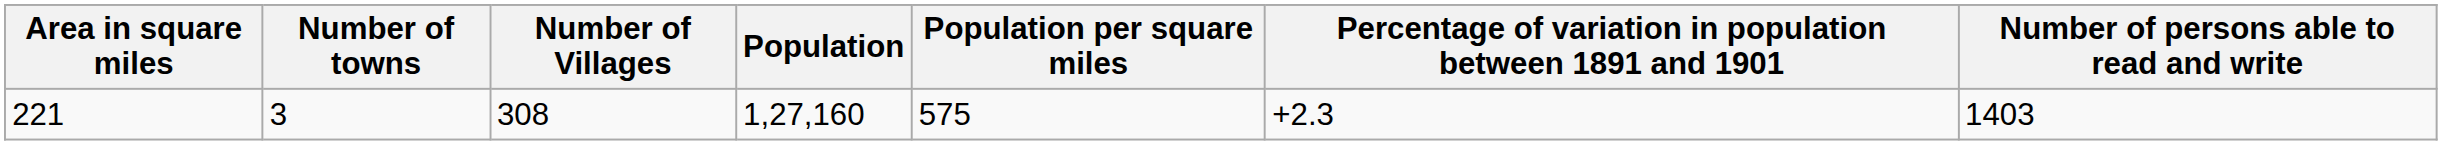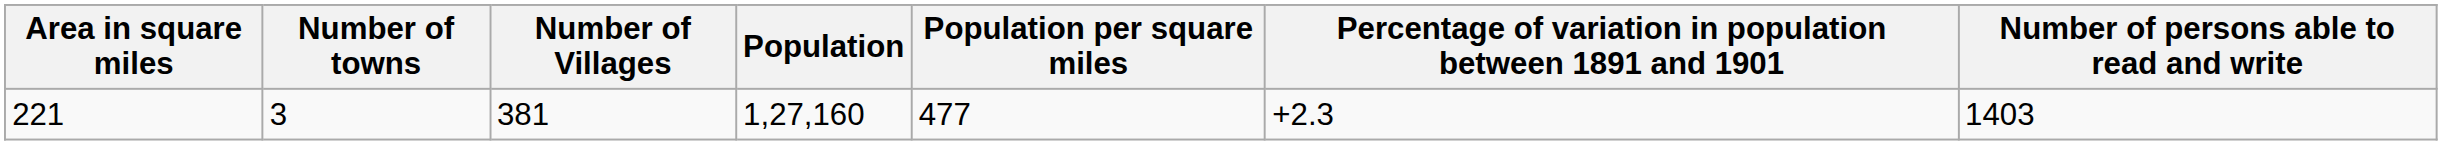 <table class="wikitable">
 <tr>
 <th>Area in square miles</th>
 <th>Number of towns</th>
 <th>Number of Villages</th>
 <th>Population</th>
 <th>Population per square miles</th>
 <th>Percentage of variation in population between 1891 and 1901</th>
 <th>Number of persons able to read and write</th>
 </tr>
 <tr>
 <td>221</td>
 <td>3</td>
-<td>308</td>
+<td>381</td>
 <td>1,27,160</td>
-<td>575</td>
+<td>477</td>
 <td>+2.3</td>
 <td>1403</td>
 </tr>
 </table>
